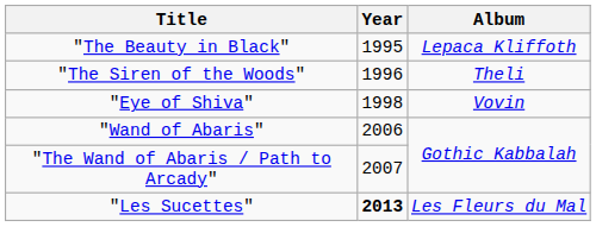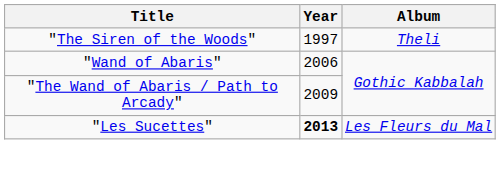 <table class="wikitable plainrowheaders" style="text-align:center;">
 <tr>
 <th scope="col" style="width:20em;">Title</th>
 <th scope="col">Year</th>
 <th scope="col">Album</th>
 </tr>
 <tr>
-<td>"<a href='#'>The Beauty in Black</a>"</td>
-<td>1995</td>
-<td><em><a href='#'>Lepaca Kliffoth</a></em></td>
-</tr>
-<tr>
 <td>"<a href='#'>The Siren of the Woods</a>"</td>
-<td>1996</td>
+<td>1997</td>
 <td><em><a href='#'>Theli</a></em></td>
-</tr>
-<tr>
-<td>"<a href='#'>Eye of Shiva</a>"</td>
-<td>1998</td>
-<td><em><a href='#'>Vovin</a></em></td>
 </tr>
 <tr>
 <td>"<a href='#'>Wand of Abaris</a>"</td>
 <td>2006</td>
 <td rowspan="2"><em><a href='#'>Gothic Kabbalah</a></em></td>
 </tr>
 <tr>
 <td>"<a href='#'>The Wand of Abaris / Path to Arcady</a>"</td>
-<td>2007</td>
+<td>2009</td>
 </tr>
 <tr>
 <td>"<a href='#'>Les Sucettes</a>"</td>
 <td><strong>2013</strong></td>
 <td><em><a href='#'>Les Fleurs du Mal</a></em></td>
 </tr>
 </table>
